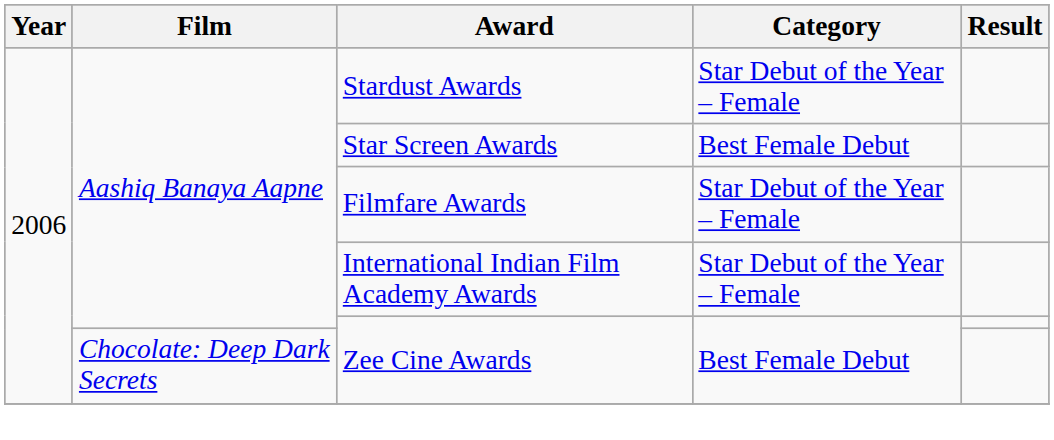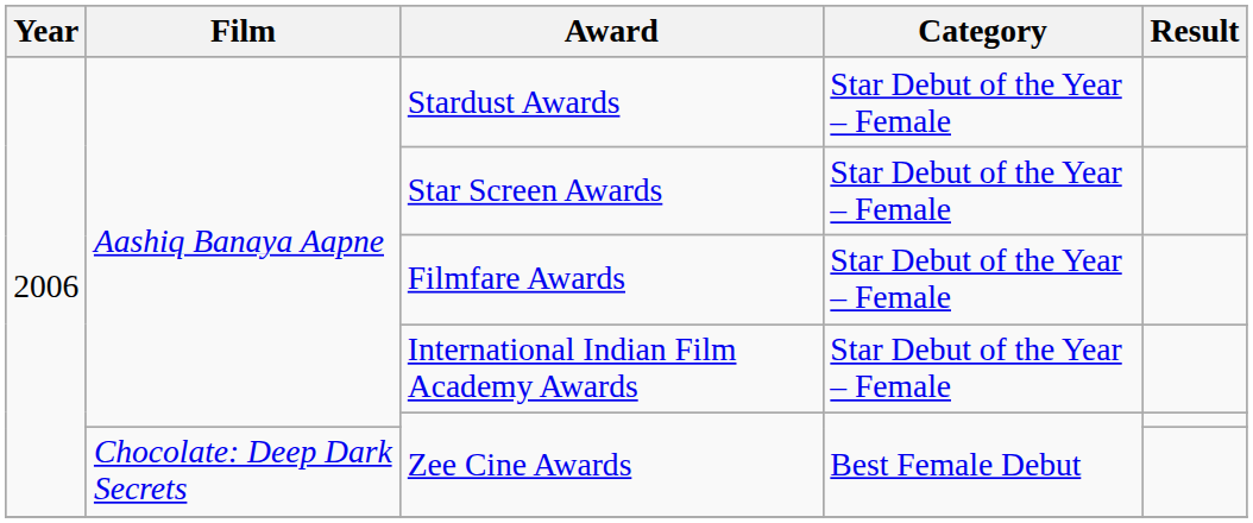 <table class="wikitable sortable">
 <tr>
 <th>Year</th>
 <th>Film</th>
 <th>Award</th>
 <th>Category</th>
 <th>Result</th>
 </tr>
 <tr>
 <td rowspan="6">2006</td>
 <td rowspan="5"><em><a href='#'>Aashiq Banaya Aapne</a></em></td>
 <td><a href='#'>Stardust Awards</a></td>
 <td><a href='#'>Star Debut of the Year – Female</a></td>
 <td></td>
 </tr>
 <tr>
 <td><a href='#'>Star Screen Awards</a></td>
-<td><a href='#'>Best Female Debut</a></td>
+<td><a href='#'>Star Debut of the Year – Female</a></td>
 <td></td>
 </tr>
 <tr>
 <td><a href='#'>Filmfare Awards</a></td>
 <td><a href='#'>Star Debut of the Year – Female</a></td>
 <td></td>
 </tr>
 <tr>
 <td><a href='#'>International Indian Film Academy Awards</a></td>
 <td><a href='#'>Star Debut of the Year – Female</a></td>
 <td></td>
 </tr>
 <tr>
 <td rowspan="2"><a href='#'>Zee Cine Awards</a></td>
 <td rowspan="2"><a href='#'>Best Female Debut</a></td>
 <td></td>
 </tr>
 <tr>
 <td><em><a href='#'>Chocolate: Deep Dark Secrets</a></em></td>
 <td></td>
 </tr>
 <tr>
 </tr>
 </table>
